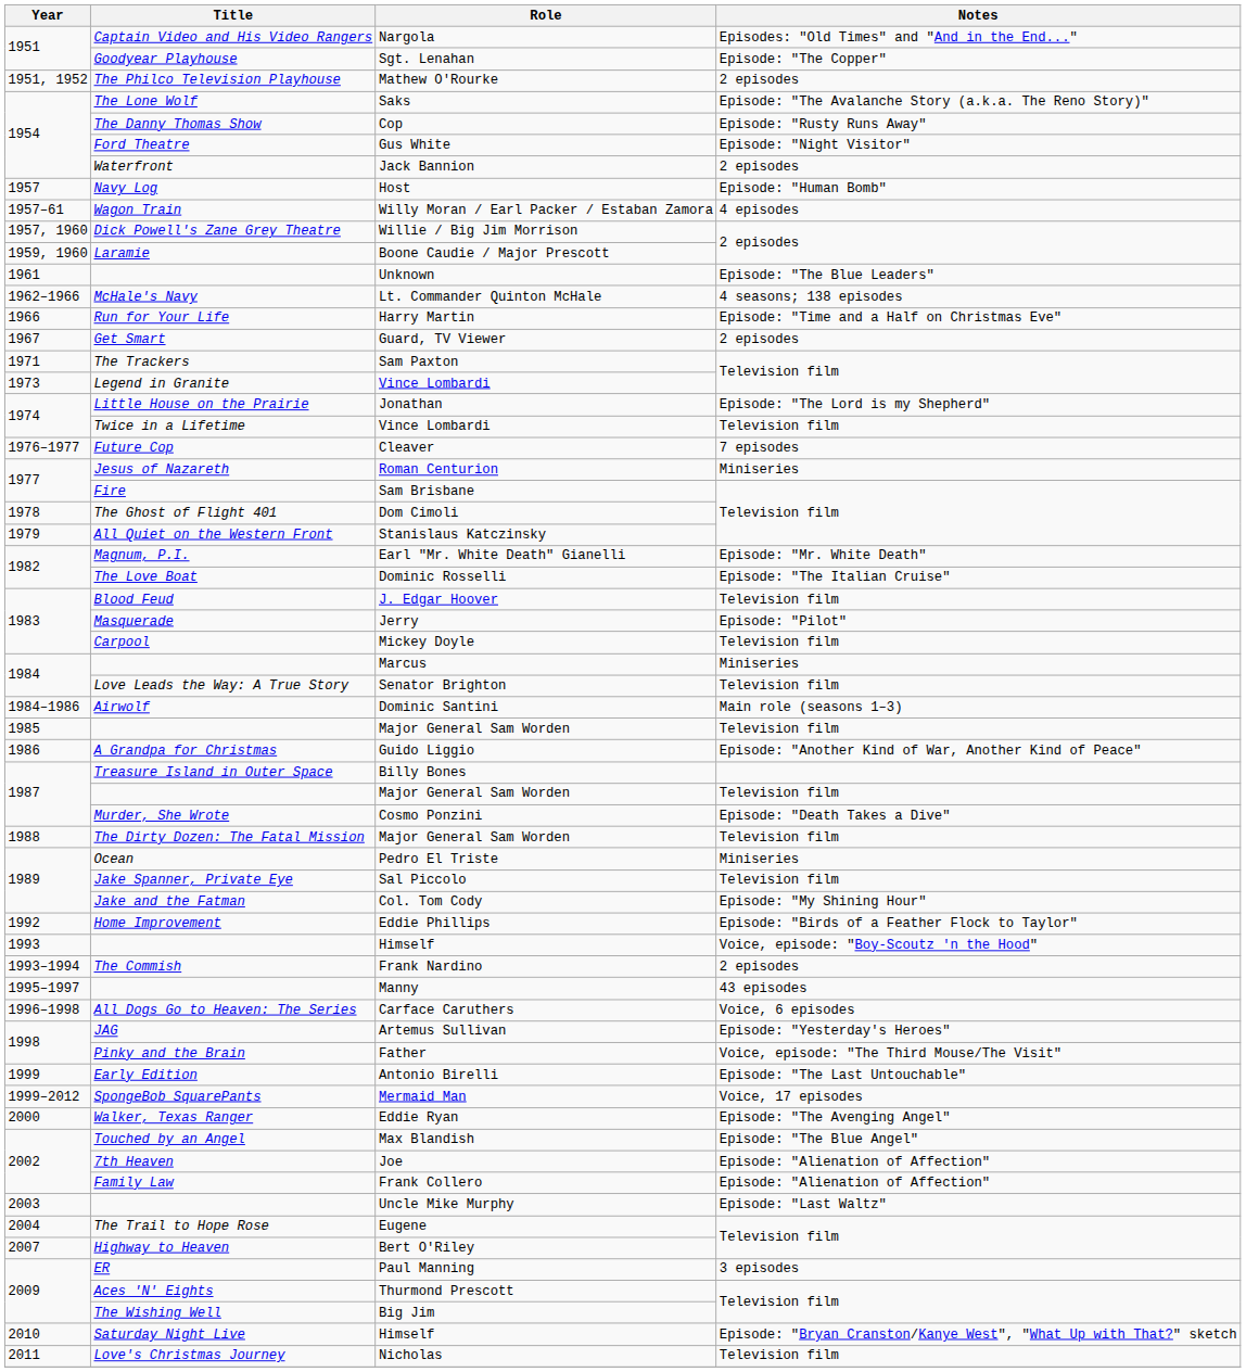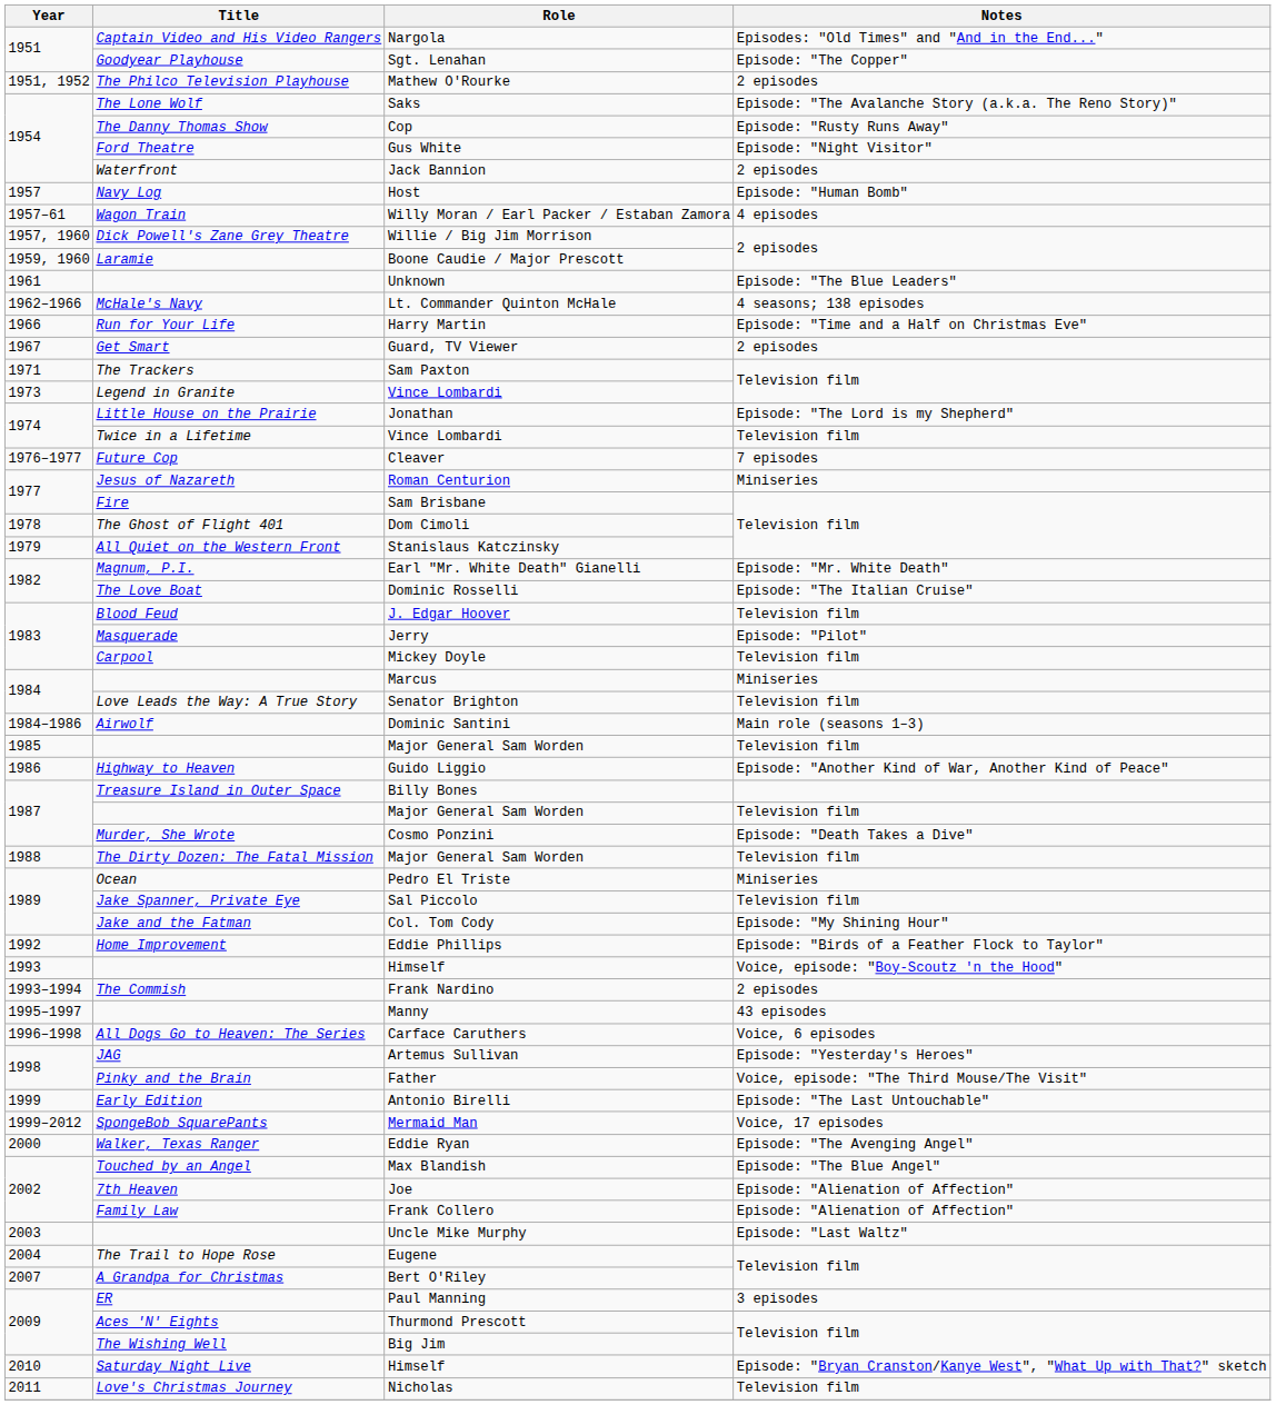 <table class="wikitable sortable">
 <tr>
 <th>Year</th>
 <th>Title</th>
 <th>Role</th>
 <th>Notes</th>
 </tr>
 <tr>
 <td rowspan="2">1951</td>
 <td><em><a href='#'>Captain Video and His Video Rangers</a></em></td>
 <td>Nargola</td>
 <td>Episodes: "Old Times" and "<a href='#'>And in the End...</a>"</td>
 </tr>
 <tr>
 <td><em><a href='#'>Goodyear Playhouse</a></em></td>
 <td>Sgt. Lenahan</td>
 <td>Episode: "The Copper"</td>
 </tr>
 <tr>
 <td>1951, 1952</td>
 <td data-sort-value="Philco Television Playhouse, The"><em><a href='#'>The Philco Television Playhouse</a></em></td>
 <td>Mathew O'Rourke</td>
 <td>2 episodes</td>
 </tr>
 <tr>
 <td rowspan="4">1954</td>
 <td data-sort-value="Lone Wolf, The"><em><a href='#'>The Lone Wolf</a></em></td>
 <td>Saks</td>
 <td>Episode: "The Avalanche Story (a.k.a. The Reno Story)"</td>
 </tr>
 <tr>
 <td data-sort-value="Danny Thomas Show, The"><em><a href='#'>The Danny Thomas Show</a></em></td>
 <td>Cop</td>
 <td>Episode: "Rusty Runs Away"</td>
 </tr>
 <tr>
 <td><em><a href='#'>Ford Theatre</a></em></td>
 <td>Gus White</td>
 <td>Episode: "Night Visitor"</td>
 </tr>
 <tr>
 <td><em>Waterfront</em></td>
 <td>Jack Bannion</td>
 <td>2 episodes</td>
 </tr>
 <tr>
 <td>1957</td>
 <td><em><a href='#'>Navy Log</a></em></td>
 <td>Host</td>
 <td>Episode: "Human Bomb"</td>
 </tr>
 <tr>
 <td>1957–61</td>
 <td><em><a href='#'>Wagon Train</a></em></td>
 <td>Willy Moran / Earl Packer / Estaban Zamora</td>
 <td>4 episodes</td>
 </tr>
 <tr>
 <td>1957, 1960</td>
 <td><em><a href='#'>Dick Powell's Zane Grey Theatre</a></em></td>
 <td>Willie / Big Jim Morrison</td>
 <td rowspan="2">2 episodes</td>
 </tr>
 <tr>
 <td>1959, 1960</td>
 <td><em><a href='#'>Laramie</a></em></td>
 <td>Boone Caudie / Major Prescott</td>
 </tr>
 <tr>
 <td>1961</td>
 <td><em></em></td>
 <td>Unknown</td>
 <td>Episode: "The Blue Leaders"</td>
 </tr>
 <tr>
 <td>1962–1966</td>
 <td><em><a href='#'>McHale's Navy</a></em></td>
 <td>Lt. Commander Quinton McHale</td>
 <td>4 seasons; 138 episodes</td>
 </tr>
 <tr>
 <td>1966</td>
 <td><em><a href='#'>Run for Your Life</a></em></td>
 <td>Harry Martin</td>
 <td>Episode: "Time and a Half on Christmas Eve"</td>
 </tr>
 <tr>
 <td>1967</td>
 <td><em><a href='#'>Get Smart</a></em></td>
 <td>Guard, TV Viewer</td>
 <td>2 episodes</td>
 </tr>
 <tr>
 <td>1971</td>
 <td data-sort-value="Trackers, The"><em>The Trackers</em></td>
 <td>Sam Paxton</td>
 <td rowspan="2">Television film</td>
 </tr>
 <tr>
 <td>1973</td>
 <td><em>Legend in Granite</em></td>
 <td><a href='#'>Vince Lombardi</a></td>
 </tr>
 <tr>
 <td rowspan="2">1974</td>
 <td><em><a href='#'>Little House on the Prairie</a></em></td>
 <td>Jonathan</td>
 <td>Episode: "The Lord is my Shepherd"</td>
 </tr>
 <tr>
 <td><em>Twice in a Lifetime</em></td>
 <td>Vince Lombardi</td>
 <td>Television film</td>
 </tr>
 <tr>
 <td>1976–1977</td>
 <td><em><a href='#'>Future Cop</a></em></td>
 <td>Cleaver</td>
 <td>7 episodes</td>
 </tr>
 <tr>
 <td rowspan="2">1977</td>
 <td><em><a href='#'>Jesus of Nazareth</a></em></td>
 <td><a href='#'>Roman Centurion</a></td>
 <td>Miniseries</td>
 </tr>
 <tr>
 <td><em><a href='#'>Fire</a></em></td>
 <td>Sam Brisbane</td>
 <td rowspan="3">Television film</td>
 </tr>
 <tr>
 <td>1978</td>
 <td data-sort-value="Ghost of Flight 401, The"><em>The Ghost of Flight 401</em></td>
 <td>Dom Cimoli</td>
 </tr>
 <tr>
 <td>1979</td>
 <td><em><a href='#'>All Quiet on the Western Front</a></em></td>
 <td>Stanislaus Katczinsky</td>
 </tr>
 <tr>
 <td rowspan="2">1982</td>
 <td><em><a href='#'>Magnum, P.I.</a></em></td>
 <td>Earl "Mr. White Death" Gianelli</td>
 <td>Episode: "Mr. White Death"</td>
 </tr>
 <tr>
 <td data-sort-value="Love Boat, The"><em><a href='#'>The Love Boat</a></em></td>
 <td>Dominic Rosselli</td>
 <td>Episode: "The Italian Cruise"</td>
 </tr>
 <tr>
 <td rowspan="3">1983</td>
 <td><em><a href='#'>Blood Feud</a></em></td>
 <td><a href='#'>J. Edgar Hoover</a></td>
 <td>Television film</td>
 </tr>
 <tr>
 <td><em><a href='#'>Masquerade</a></em></td>
 <td>Jerry</td>
 <td>Episode: "Pilot"</td>
 </tr>
 <tr>
 <td><em><a href='#'>Carpool</a></em></td>
 <td>Mickey Doyle</td>
 <td>Television film</td>
 </tr>
 <tr>
 <td rowspan="2">1984</td>
 <td><em></em></td>
 <td>Marcus</td>
 <td>Miniseries</td>
 </tr>
 <tr>
 <td><em>Love Leads the Way: A True Story</em></td>
 <td>Senator Brighton</td>
 <td>Television film</td>
 </tr>
 <tr>
 <td>1984–1986</td>
 <td><em><a href='#'>Airwolf</a></em></td>
 <td>Dominic Santini</td>
 <td>Main role (seasons 1–3)</td>
 </tr>
 <tr>
 <td>1985</td>
 <td><em></em></td>
 <td>Major General Sam Worden</td>
 <td>Television film</td>
 </tr>
 <tr>
 <td>1986</td>
-<td data-sort-value="Grandpa for Christmas, A"><em><a href='#'>A Grandpa for Christmas</a></em></td>
+<td><em><a href='#'>Highway to Heaven</a></em></td>
 <td>Guido Liggio</td>
 <td>Episode: "Another Kind of War, Another Kind of Peace"</td>
 </tr>
 <tr>
 <td rowspan="3">1987</td>
 <td><em><a href='#'>Treasure Island in Outer Space</a></em></td>
 <td>Billy Bones</td>
 <td></td>
 </tr>
 <tr>
 <td><em></em></td>
 <td>Major General Sam Worden</td>
 <td>Television film</td>
 </tr>
 <tr>
 <td><em><a href='#'>Murder, She Wrote</a></em></td>
 <td>Cosmo Ponzini</td>
 <td>Episode: "Death Takes a Dive"</td>
 </tr>
 <tr>
 <td>1988</td>
 <td data-sort-value="Dirty Dozen: The Fatal Mission, The"><em><a href='#'>The Dirty Dozen: The Fatal Mission</a></em></td>
 <td>Major General Sam Worden</td>
 <td>Television film</td>
 </tr>
 <tr>
 <td rowspan="3">1989</td>
 <td><em>Ocean</em></td>
 <td>Pedro El Triste</td>
 <td>Miniseries</td>
 </tr>
 <tr>
 <td><em><a href='#'>Jake Spanner, Private Eye</a></em></td>
 <td>Sal Piccolo</td>
 <td>Television film</td>
 </tr>
 <tr>
 <td><em><a href='#'>Jake and the Fatman</a></em></td>
 <td>Col. Tom Cody</td>
 <td>Episode: "My Shining Hour"</td>
 </tr>
 <tr>
 <td>1992</td>
 <td><em><a href='#'>Home Improvement</a></em></td>
 <td>Eddie Phillips</td>
 <td>Episode: "Birds of a Feather Flock to Taylor"</td>
 </tr>
 <tr>
 <td>1993</td>
 <td><em></em></td>
 <td>Himself</td>
 <td>Voice, episode: "<a href='#'>Boy-Scoutz 'n the Hood</a>"</td>
 </tr>
 <tr>
 <td>1993–1994</td>
 <td data-sort-value="Commish, The"><em><a href='#'>The Commish</a></em></td>
 <td>Frank Nardino</td>
 <td>2 episodes</td>
 </tr>
 <tr>
 <td>1995–1997</td>
 <td><em></em></td>
 <td>Manny</td>
 <td>43 episodes</td>
 </tr>
 <tr>
 <td>1996–1998</td>
 <td><em><a href='#'>All Dogs Go to Heaven: The Series</a></em></td>
 <td>Carface Caruthers</td>
 <td>Voice, 6 episodes</td>
 </tr>
 <tr>
 <td rowspan="2">1998</td>
 <td><em><a href='#'>JAG</a></em></td>
 <td>Artemus Sullivan</td>
 <td>Episode: "Yesterday's Heroes"</td>
 </tr>
 <tr>
 <td><em><a href='#'>Pinky and the Brain</a></em></td>
 <td>Father</td>
 <td>Voice, episode: "The Third Mouse/The Visit"</td>
 </tr>
 <tr>
 <td>1999</td>
 <td><em><a href='#'>Early Edition</a></em></td>
 <td>Antonio Birelli</td>
 <td>Episode: "The Last Untouchable"</td>
 </tr>
 <tr>
 <td>1999–2012</td>
 <td><em><a href='#'>SpongeBob SquarePants</a></em></td>
 <td><a href='#'>Mermaid Man</a></td>
 <td>Voice, 17 episodes</td>
 </tr>
 <tr>
 <td>2000</td>
 <td><em><a href='#'>Walker, Texas Ranger</a></em></td>
 <td>Eddie Ryan</td>
 <td>Episode: "The Avenging Angel"</td>
 </tr>
 <tr>
 <td rowspan="3">2002</td>
 <td><em><a href='#'>Touched by an Angel</a></em></td>
 <td>Max Blandish</td>
 <td>Episode: "The Blue Angel"</td>
 </tr>
 <tr>
 <td><em><a href='#'>7th Heaven</a></em></td>
 <td>Joe</td>
 <td>Episode: "Alienation of Affection"</td>
 </tr>
 <tr>
 <td><em><a href='#'>Family Law</a></em></td>
 <td>Frank Collero</td>
 <td>Episode: "Alienation of Affection"</td>
 </tr>
 <tr>
 <td>2003</td>
 <td><em></em></td>
 <td>Uncle Mike Murphy</td>
 <td>Episode: "Last Waltz"</td>
 </tr>
 <tr>
 <td>2004</td>
 <td data-sort-value="Trail to Hope Rose, The"><em>The Trail to Hope Rose</em></td>
 <td>Eugene</td>
 <td rowspan="2">Television film</td>
 </tr>
 <tr>
 <td>2007</td>
-<td><em><a href='#'>Highway to Heaven</a></em></td>
+<td data-sort-value="Grandpa for Christmas, A"><em><a href='#'>A Grandpa for Christmas</a></em></td>
 <td>Bert O'Riley</td>
 </tr>
 <tr>
 <td rowspan="3">2009</td>
 <td><em><a href='#'>ER</a></em></td>
 <td>Paul Manning</td>
 <td>3 episodes</td>
 </tr>
 <tr>
 <td><em><a href='#'>Aces 'N' Eights</a></em></td>
 <td>Thurmond Prescott</td>
 <td rowspan="2">Television film</td>
 </tr>
 <tr>
 <td data-sort-value="Wishing Well, The"><em><a href='#'>The Wishing Well</a></em></td>
 <td>Big Jim</td>
 </tr>
 <tr>
 <td>2010</td>
 <td><em><a href='#'>Saturday Night Live</a></em></td>
 <td>Himself</td>
 <td>Episode: "<a href='#'>Bryan Cranston</a>/<a href='#'>Kanye West</a>", "<a href='#'>What Up with That?</a>" sketch</td>
 </tr>
 <tr>
 <td>2011</td>
 <td><em><a href='#'>Love's Christmas Journey</a></em></td>
 <td>Nicholas</td>
 <td>Television film</td>
 </tr>
 <tr>
 </tr>
 </table>
